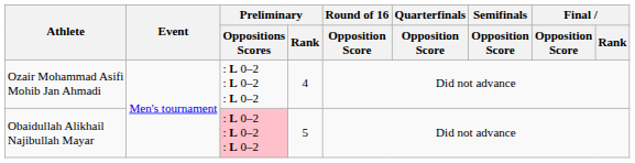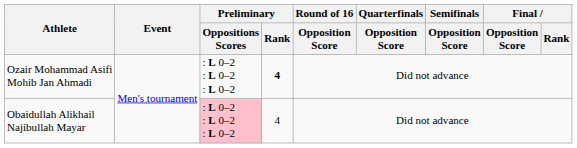 <table class=wikitable style="font-size:90%; text-align:center;">
 <tr>
 <th rowspan=2>Athlete</th>
 <th rowspan=2>Event</th>
 <th colspan=2>Preliminary</th>
 <th>Round of 16</th>
 <th>Quarterfinals</th>
 <th>Semifinals</th>
 <th colspan=2>Final / </th>
 </tr>
 <tr>
 <th>Oppositions<br>Scores</th>
 <th>Rank</th>
 <th>Opposition<br>Score</th>
 <th>Opposition<br>Score</th>
 <th>Opposition<br>Score</th>
 <th>Opposition<br>Score</th>
 <th>Rank</th>
 </tr>
 <tr>
 <td align=left>Ozair Mohammad Asifi<br>Mohib Jan Ahmadi</td>
 <td align=left rowspan=2><a href='#'>Men's tournament</a></td>
 <td align=left>: <strong>L</strong> 0–2<br>: <strong>L</strong> 0–2<br>: <strong>L</strong> 0–2</td>
-<td>4</td>
+<td><strong>4</strong></td>
 <td colspan=5>Did not advance</td>
 </tr>
 <tr>
 <td align=left>Obaidullah Alikhail<br>Najibullah Mayar</td>
 <td align=left style="background: pink;">: <strong>L</strong> 0–2<br>: <strong>L</strong> 0–2<br>: <strong>L</strong> 0–2</td>
-<td>5</td>
+<td>4</td>
 <td colspan=5>Did not advance</td>
 </tr>
 </table>
